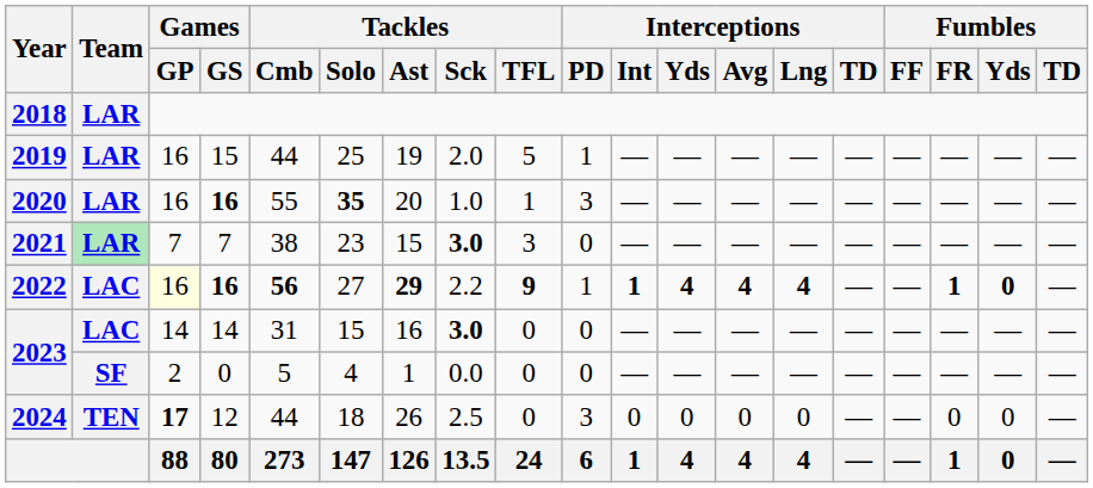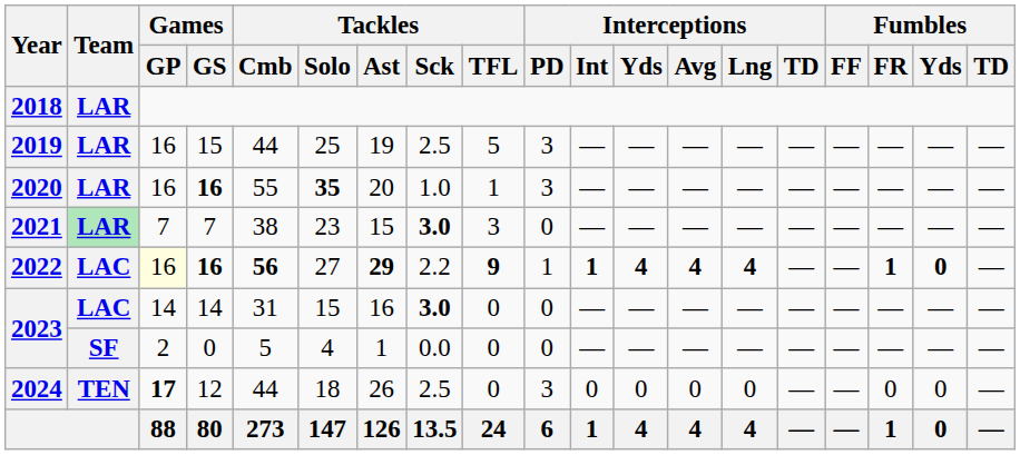 <table class="wikitable" style="text-align:center;">
 <tr>
 <th rowspan="2">Year</th>
 <th rowspan="2">Team</th>
 <th colspan="2">Games</th>
 <th colspan="5">Tackles</th>
 <th colspan="6">Interceptions</th>
 <th colspan="4">Fumbles</th>
 </tr>
 <tr>
 <th>GP</th>
 <th>GS</th>
 <th>Cmb</th>
 <th>Solo</th>
 <th>Ast</th>
 <th>Sck</th>
 <th>TFL</th>
 <th>PD</th>
 <th>Int</th>
 <th>Yds</th>
 <th>Avg</th>
 <th>Lng</th>
 <th>TD</th>
 <th>FF</th>
 <th>FR</th>
 <th>Yds</th>
 <th>TD</th>
 </tr>
 <tr>
 <th><a href='#'>2018</a></th>
 <th><a href='#'>LAR</a></th>
 <td colspan="17"></td>
 </tr>
 <tr>
 <th><a href='#'>2019</a></th>
 <th><a href='#'>LAR</a></th>
 <td>16</td>
 <td>15</td>
 <td>44</td>
 <td>25</td>
 <td>19</td>
-<td>2.0</td>
+<td>2.5</td>
 <td>5</td>
-<td>1</td>
+<td>3</td>
 <td>—</td>
 <td>—</td>
 <td>—</td>
 <td>—</td>
 <td>—</td>
 <td>—</td>
 <td>—</td>
 <td>—</td>
 <td>—</td>
 </tr>
 <tr>
 <th><a href='#'>2020</a></th>
 <th><a href='#'>LAR</a></th>
 <td>16</td>
 <td><strong>16</strong></td>
 <td>55</td>
 <td><strong>35</strong></td>
 <td>20</td>
 <td>1.0</td>
 <td>1</td>
 <td>3</td>
 <td>—</td>
 <td>—</td>
 <td>—</td>
 <td>—</td>
 <td>—</td>
 <td>—</td>
 <td>—</td>
 <td>—</td>
 <td>—</td>
 </tr>
 <tr>
 <th><a href='#'>2021</a></th>
 <th style="background:#afe6ba"><a href='#'>LAR</a></th>
 <td>7</td>
 <td>7</td>
 <td>38</td>
 <td>23</td>
 <td>15</td>
 <td><strong>3.0</strong></td>
 <td>3</td>
 <td>0</td>
 <td>—</td>
 <td>—</td>
 <td>—</td>
 <td>—</td>
 <td>—</td>
 <td>—</td>
 <td>—</td>
 <td>—</td>
 <td>—</td>
 </tr>
 <tr>
 <th><a href='#'>2022</a></th>
 <th><a href='#'>LAC</a></th>
 <td style="background: lightyellow;">16</td>
 <td><strong>16</strong></td>
 <td><strong>56</strong></td>
 <td>27</td>
 <td><strong>29</strong></td>
 <td>2.2</td>
 <td><strong>9</strong></td>
 <td>1</td>
 <td><strong>1</strong></td>
 <td><strong>4</strong></td>
 <td><strong>4</strong></td>
 <td><strong>4</strong></td>
 <td>—</td>
 <td>—</td>
 <td><strong>1</strong></td>
 <td><strong>0</strong></td>
 <td>—</td>
 </tr>
 <tr>
 <th rowspan="2"><a href='#'>2023</a></th>
 <th><a href='#'>LAC</a></th>
 <td>14</td>
 <td>14</td>
 <td>31</td>
 <td>15</td>
 <td>16</td>
 <td><strong>3.0</strong></td>
 <td>0</td>
 <td>0</td>
 <td>—</td>
 <td>—</td>
 <td>—</td>
 <td>—</td>
 <td>—</td>
 <td>—</td>
 <td>—</td>
 <td>—</td>
 <td>—</td>
 </tr>
 <tr>
 <th><a href='#'>SF</a></th>
 <td>2</td>
 <td>0</td>
 <td>5</td>
 <td>4</td>
 <td>1</td>
 <td>0.0</td>
 <td>0</td>
 <td>0</td>
 <td>—</td>
 <td>—</td>
 <td>—</td>
 <td>—</td>
 <td>—</td>
 <td>—</td>
 <td>—</td>
 <td>—</td>
 <td>—</td>
 </tr>
 <tr>
 <th><a href='#'>2024</a></th>
 <th><a href='#'>TEN</a></th>
 <td><strong>17</strong></td>
 <td>12</td>
 <td>44</td>
 <td>18</td>
 <td>26</td>
 <td>2.5</td>
 <td>0</td>
 <td>3</td>
 <td>0</td>
 <td>0</td>
 <td>0</td>
 <td>0</td>
 <td>—</td>
 <td>—</td>
 <td>0</td>
 <td>0</td>
 <td>—</td>
 </tr>
 <tr>
 <th colspan="2"></th>
 <th>88</th>
 <th>80</th>
 <th>273</th>
 <th>147</th>
 <th>126</th>
 <th>13.5</th>
 <th>24</th>
 <th>6</th>
 <th>1</th>
 <th>4</th>
 <th>4</th>
 <th>4</th>
 <th>—</th>
 <th>—</th>
 <th>1</th>
 <th>0</th>
 <th>—</th>
 </tr>
 </table>
